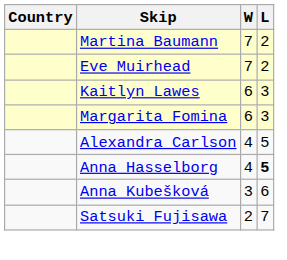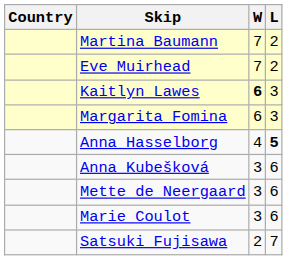 <table class="wikitable">
 <tr>
 <th>Country</th>
 <th>Skip</th>
 <th>W</th>
 <th>L</th>
 </tr>
 <tr bgcolor=#ffffcc>
 <td></td>
 <td><a href='#'>Martina Baumann</a></td>
 <td>7</td>
 <td>2</td>
 </tr>
 <tr bgcolor=#ffffcc>
 <td></td>
 <td><a href='#'>Eve Muirhead</a></td>
 <td>7</td>
 <td>2</td>
 </tr>
 <tr bgcolor=#ffffcc>
 <td></td>
 <td><a href='#'>Kaitlyn Lawes</a></td>
-<td>6</td>
+<td><strong>6</strong></td>
 <td>3</td>
 </tr>
 <tr bgcolor=#ffffcc>
 <td></td>
 <td><a href='#'>Margarita Fomina</a></td>
 <td>6</td>
 <td>3</td>
-</tr>
-<tr>
-<td></td>
-<td><a href='#'>Alexandra Carlson</a></td>
-<td>4</td>
-<td>5</td>
 </tr>
 <tr>
 <td></td>
 <td><a href='#'>Anna Hasselborg</a></td>
 <td>4</td>
 <td><strong>5</strong></td>
 </tr>
 <tr>
 <td></td>
 <td><a href='#'>Anna Kubešková</a></td>
 <td>3</td>
 <td>6</td>
 </tr>
 <tr>
 <td></td>
+<td><a href='#'>Mette de Neergaard</a></td>
+<td>3</td>
+<td>6</td>
+</tr>
+<tr>
+<td></td>
+<td><a href='#'>Marie Coulot</a></td>
+<td>3</td>
+<td>6</td>
+</tr>
+<tr>
+<td></td>
 <td><a href='#'>Satsuki Fujisawa</a></td>
 <td>2</td>
 <td>7</td>
 </tr>
 </table>
